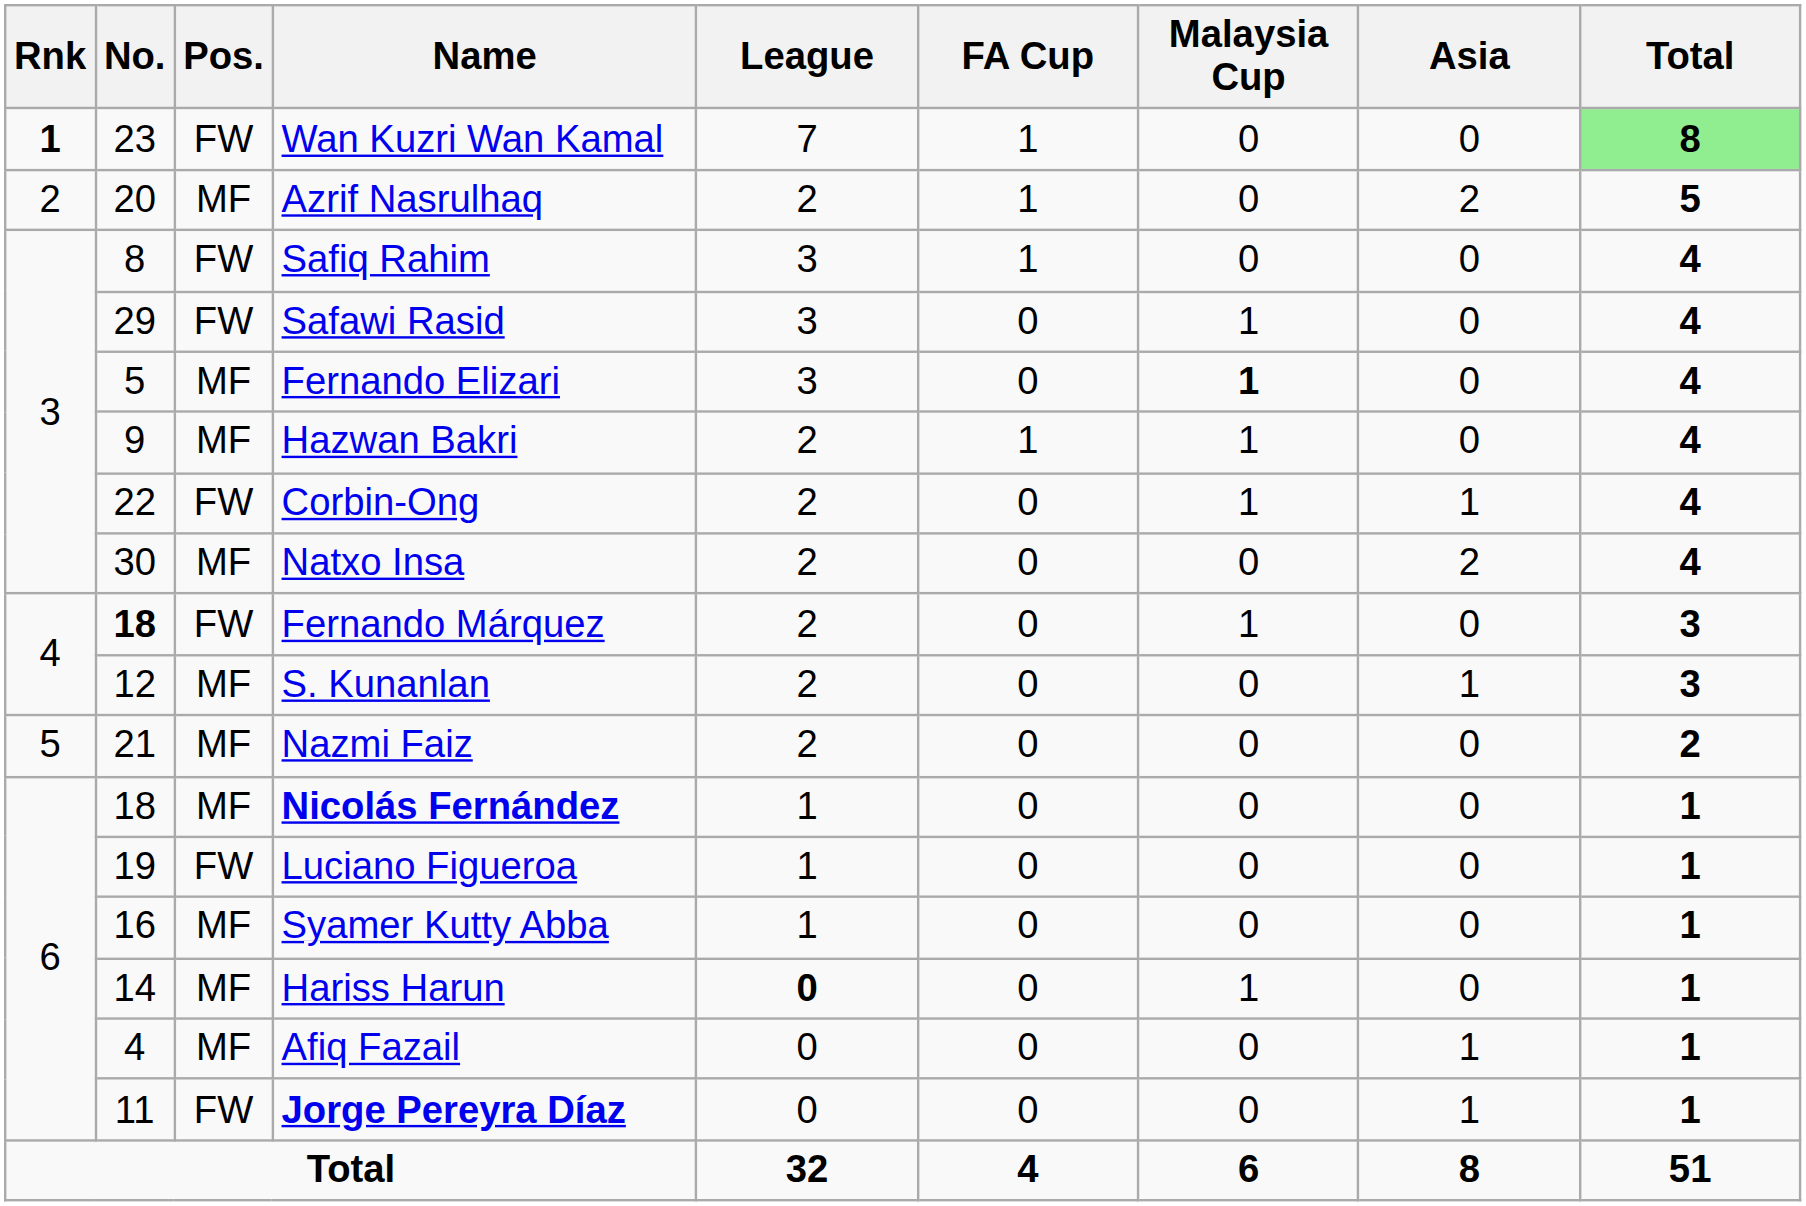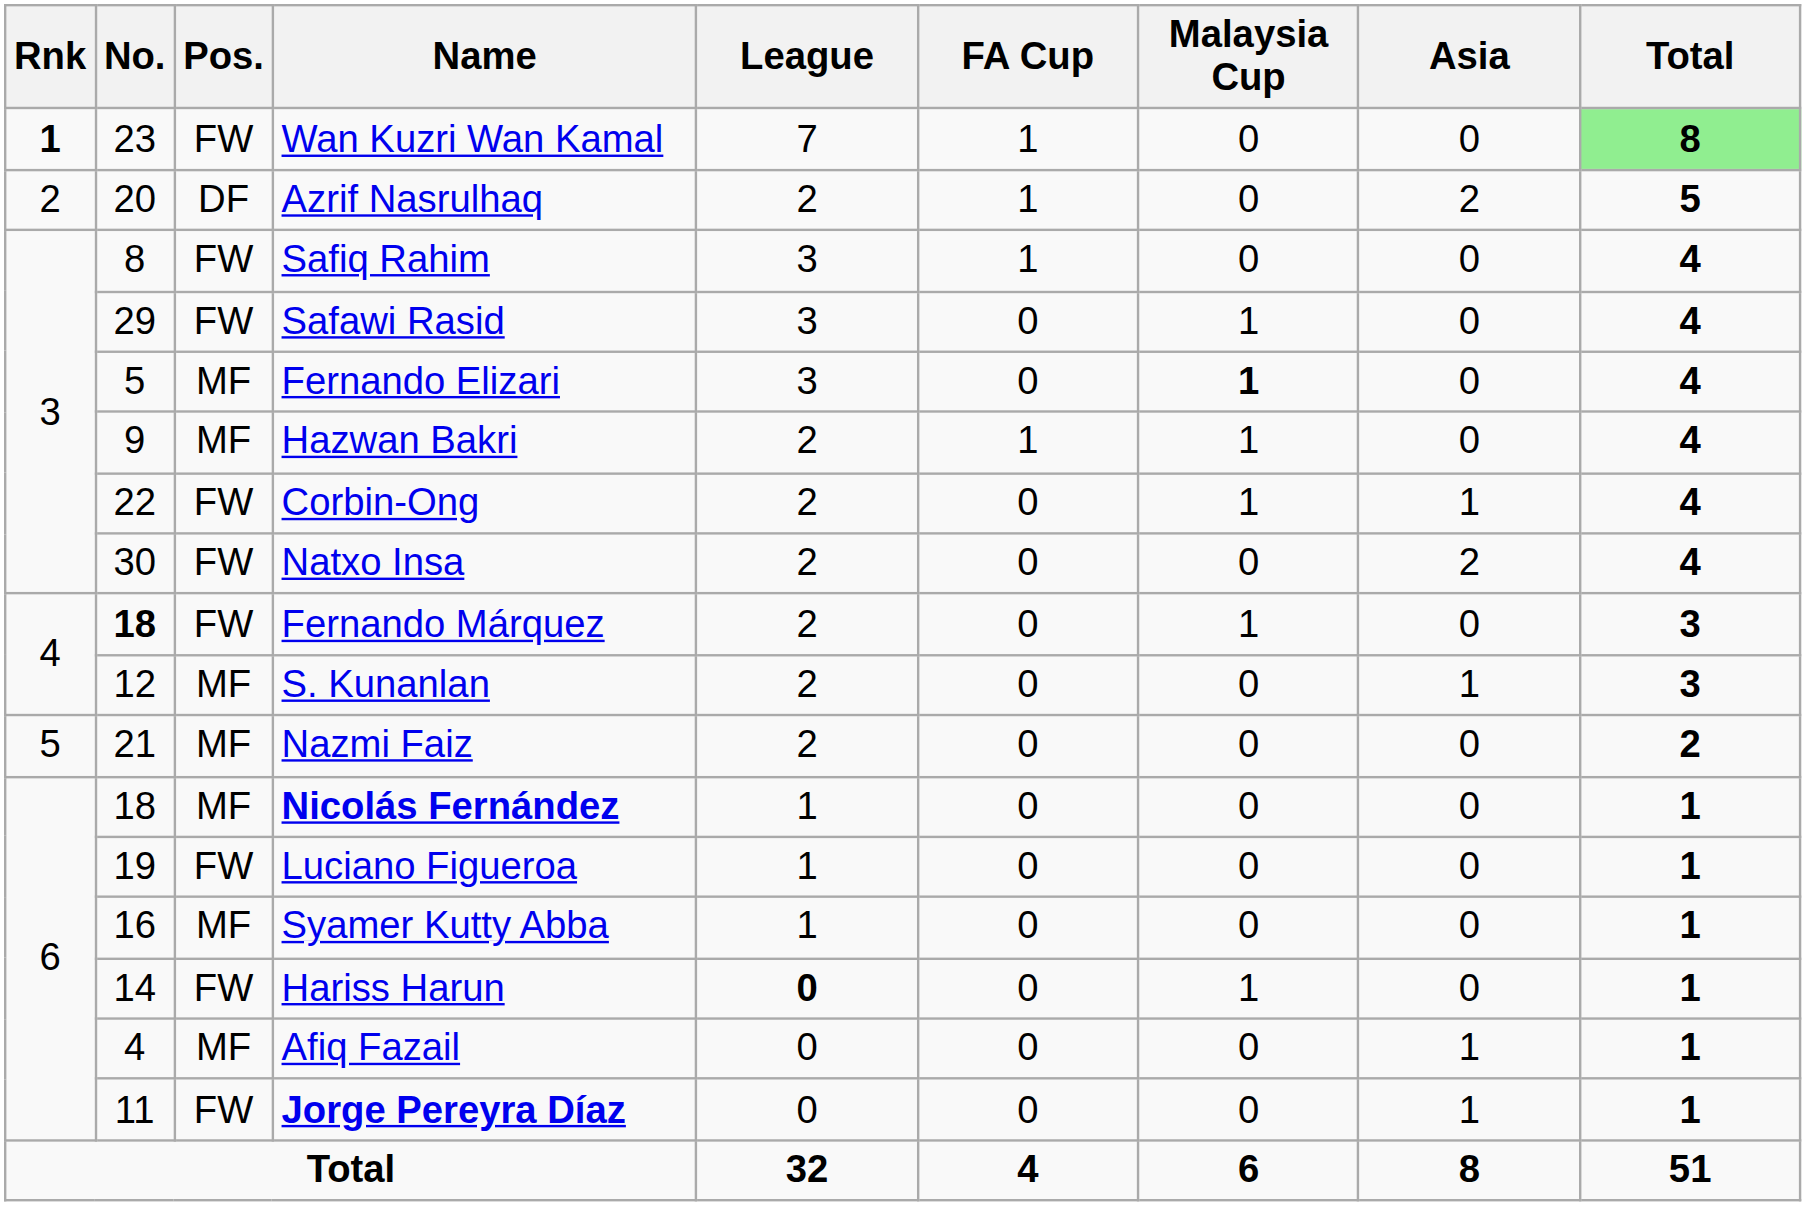 <table class="wikitable" style="text-align:center">
 <tr>
 <th rowspan="1" valign="center">Rnk</th>
 <th rowspan="1" valign="center">No.</th>
 <th rowspan="1" valign="center">Pos.</th>
 <th width=170>Name</th>
 <th rowspan="1" width="85">League</th>
 <th rowspan="1" width="85">FA Cup</th>
 <th rowspan="1" width="85">Malaysia Cup</th>
 <th rowspan="1" width="85">Asia</th>
 <th rowspan="1" width="85">Total</th>
 </tr>
 <tr>
 <td rowspan=1><strong>1</strong></td>
 <td>23</td>
 <td>FW</td>
 <td align=left> <a href='#'>Wan Kuzri Wan Kamal</a></td>
 <td>7</td>
 <td>1</td>
 <td>0</td>
 <td>0</td>
 <td style="background: lightgreen;"><strong>8</strong></td>
 </tr>
 <tr>
 <td rowspan=1>2</td>
 <td>20</td>
-<td>MF</td>
+<td>DF</td>
 <td align=left> <a href='#'>Azrif Nasrulhaq</a></td>
 <td>2</td>
 <td>1</td>
 <td>0</td>
 <td>2</td>
 <td><strong>5</strong></td>
 </tr>
 <tr>
 <td rowspan=6>3</td>
 <td>8</td>
 <td>FW</td>
 <td align=left> <a href='#'>Safiq Rahim</a></td>
 <td>3</td>
 <td>1</td>
 <td>0</td>
 <td>0</td>
 <td><strong>4</strong></td>
 </tr>
 <tr>
 <td>29</td>
 <td>FW</td>
 <td align=left> <a href='#'>Safawi Rasid</a></td>
 <td>3</td>
 <td>0</td>
 <td>1</td>
 <td>0</td>
 <td><strong>4</strong></td>
 </tr>
 <tr>
 <td>5</td>
 <td>MF</td>
 <td align=left> <a href='#'>Fernando Elizari</a></td>
 <td>3</td>
 <td>0</td>
 <td><strong>1</strong></td>
 <td>0</td>
 <td><strong>4</strong></td>
 </tr>
 <tr>
 <td>9</td>
 <td>MF</td>
 <td align=left> <a href='#'>Hazwan Bakri</a></td>
 <td>2</td>
 <td>1</td>
 <td>1</td>
 <td>0</td>
 <td><strong>4</strong></td>
 </tr>
 <tr>
 <td>22</td>
 <td>FW</td>
 <td align=left> <a href='#'>Corbin-Ong</a></td>
 <td>2</td>
 <td>0</td>
 <td>1</td>
 <td>1</td>
 <td><strong>4</strong></td>
 </tr>
 <tr>
 <td>30</td>
-<td>MF</td>
+<td>FW</td>
 <td align=left> <a href='#'>Natxo Insa</a></td>
 <td>2</td>
 <td>0</td>
 <td>0</td>
 <td>2</td>
 <td><strong>4</strong></td>
 </tr>
 <tr>
 <td rowspan=2>4</td>
 <td><strong>18</strong></td>
 <td>FW</td>
 <td align=left> <a href='#'>Fernando Márquez</a></td>
 <td>2</td>
 <td>0</td>
 <td>1</td>
 <td>0</td>
 <td><strong>3</strong></td>
 </tr>
 <tr>
 <td>12</td>
 <td>MF</td>
 <td align=left> <a href='#'>S. Kunanlan</a></td>
 <td>2</td>
 <td>0</td>
 <td>0</td>
 <td>1</td>
 <td><strong>3</strong></td>
 </tr>
 <tr>
 <td rowspan=1>5</td>
 <td>21</td>
 <td>MF</td>
 <td align=left> <a href='#'>Nazmi Faiz</a></td>
 <td>2</td>
 <td>0</td>
 <td>0</td>
 <td>0</td>
 <td><strong>2</strong></td>
 </tr>
 <tr>
 <td rowspan=6>6</td>
 <td>18</td>
 <td>MF</td>
 <td align=left> <strong><a href='#'>Nicolás Fernández</a></strong></td>
 <td>1</td>
 <td>0</td>
 <td>0</td>
 <td>0</td>
 <td><strong>1</strong></td>
 </tr>
 <tr>
 <td>19</td>
 <td>FW</td>
 <td align=left> <a href='#'>Luciano Figueroa</a></td>
 <td>1</td>
 <td>0</td>
 <td>0</td>
 <td>0</td>
 <td><strong>1</strong></td>
 </tr>
 <tr>
 <td>16</td>
 <td>MF</td>
 <td align=left> <a href='#'>Syamer Kutty Abba</a></td>
 <td>1</td>
 <td>0</td>
 <td>0</td>
 <td>0</td>
 <td><strong>1</strong></td>
 </tr>
 <tr>
 <td>14</td>
-<td>MF</td>
+<td>FW</td>
 <td align=left> <a href='#'>Hariss Harun</a></td>
 <td><strong>0</strong></td>
 <td>0</td>
 <td>1</td>
 <td>0</td>
 <td><strong>1</strong></td>
 </tr>
 <tr>
 <td>4</td>
 <td>MF</td>
 <td align=left> <a href='#'>Afiq Fazail</a></td>
 <td>0</td>
 <td>0</td>
 <td>0</td>
 <td>1</td>
 <td><strong>1</strong></td>
 </tr>
 <tr>
 <td>11</td>
 <td>FW</td>
 <td align=left> <strong><a href='#'>Jorge Pereyra Díaz</a></strong></td>
 <td>0</td>
 <td>0</td>
 <td>0</td>
 <td>1</td>
 <td><strong>1</strong></td>
 </tr>
 <tr class="sortbottom">
 <td colspan=4><strong>Total</strong></td>
 <td><strong>32</strong></td>
 <td><strong>4</strong></td>
 <td><strong>6</strong></td>
 <td><strong>8</strong></td>
 <td><strong>51</strong></td>
 </tr>
 </table>
